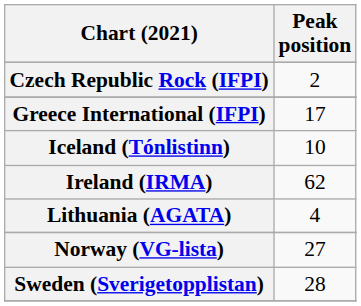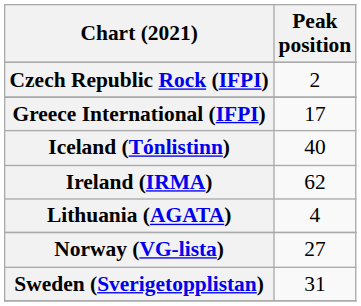 <table class="wikitable sortable plainrowheaders" style="text-align:center">
 <tr>
 <th scope="col">Chart (2021)</th>
 <th scope="col">Peak<br>position</th>
 </tr>
 <tr>
 </tr>
 <tr>
 </tr>
 <tr>
 <th scope="row">Czech Republic <a href='#'>Rock</a> (<a href='#'>IFPI</a>)</th>
 <td style="text-align:center">2</td>
 </tr>
 <tr>
 </tr>
 <tr>
 </tr>
 <tr>
 <th scope="row">Greece International (<a href='#'>IFPI</a>)</th>
 <td>17</td>
 </tr>
 <tr>
 <th scope="row">Iceland (<a href='#'>Tónlistinn</a>)</th>
-<td>10</td>
+<td>40</td>
 </tr>
 <tr>
 <th scope="row">Ireland (<a href='#'>IRMA</a>)</th>
 <td>62</td>
 </tr>
 <tr>
 <th scope="row">Lithuania (<a href='#'>AGATA</a>)</th>
 <td>4</td>
 </tr>
 <tr>
 </tr>
 <tr>
 <th scope="row">Norway (<a href='#'>VG-lista</a>)</th>
 <td>27</td>
 </tr>
 <tr>
 <th scope="row">Sweden (<a href='#'>Sverigetopplistan</a>)</th>
-<td>28</td>
+<td>31</td>
 </tr>
 <tr>
 </tr>
 <tr>
 </tr>
 <tr>
 </tr>
 <tr>
 </tr>
 </table>
